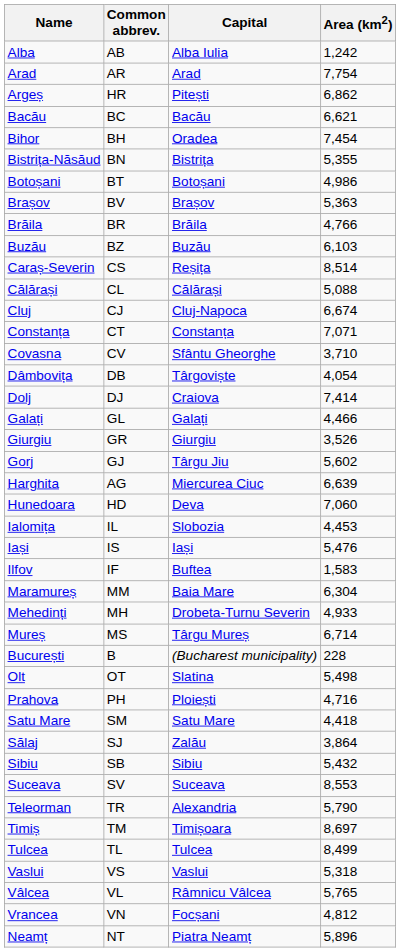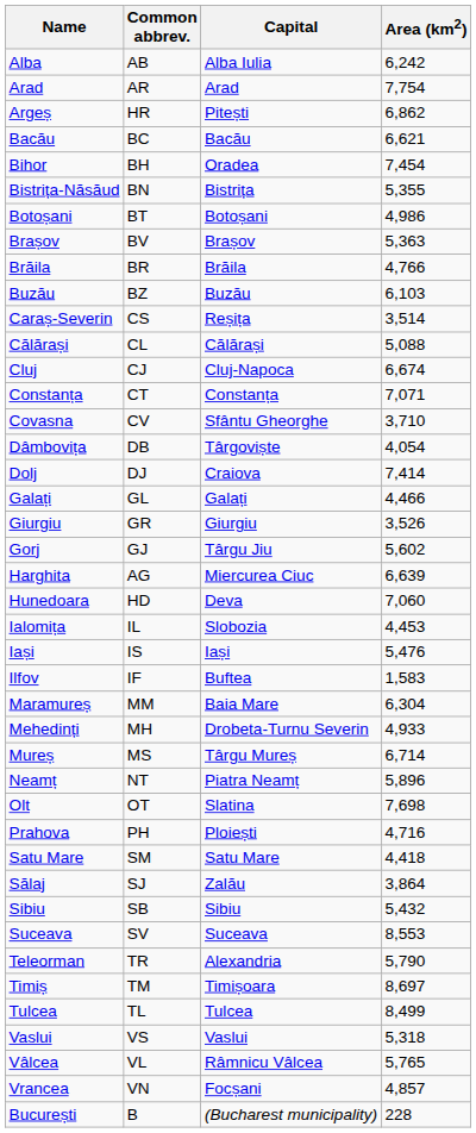 <table class="wikitable sortable">
 <tr>
 <th>Name</th>
 <th>Common<br>abbrev.</th>
 <th>Capital</th>
 <th>Area (km<sup>2</sup>)</th>
 </tr>
 <tr>
 <td><a href='#'>Alba</a></td>
 <td>AB</td>
 <td><a href='#'>Alba Iulia</a></td>
-<td>1,242</td>
+<td>6,242</td>
 </tr>
 <tr>
 <td><a href='#'>Arad</a></td>
 <td>AR</td>
 <td><a href='#'>Arad</a></td>
 <td>7,754</td>
 </tr>
 <tr>
 <td><a href='#'>Argeș</a></td>
 <td>HR</td>
 <td><a href='#'>Pitești</a></td>
 <td>6,862</td>
 </tr>
 <tr>
 <td><a href='#'>Bacău</a></td>
 <td>BC</td>
 <td><a href='#'>Bacău</a></td>
 <td>6,621</td>
 </tr>
 <tr>
 <td><a href='#'>Bihor</a></td>
 <td>BH</td>
 <td><a href='#'>Oradea</a></td>
 <td>7,454</td>
 </tr>
 <tr>
 <td><a href='#'>Bistrița-Năsăud</a></td>
 <td>BN</td>
 <td><a href='#'>Bistrița</a></td>
 <td>5,355</td>
 </tr>
 <tr>
 <td><a href='#'>Botoșani</a></td>
 <td>BT</td>
 <td><a href='#'>Botoșani</a></td>
 <td>4,986</td>
 </tr>
 <tr>
 <td><a href='#'>Brașov</a></td>
 <td>BV</td>
 <td><a href='#'>Brașov</a></td>
 <td>5,363</td>
 </tr>
 <tr>
 <td><a href='#'>Brăila</a></td>
 <td>BR</td>
 <td><a href='#'>Brăila</a></td>
 <td>4,766</td>
 </tr>
 <tr>
 <td><a href='#'>Buzău</a></td>
 <td>BZ</td>
 <td><a href='#'>Buzău</a></td>
 <td>6,103</td>
 </tr>
 <tr>
 <td><a href='#'>Caraș-Severin</a></td>
 <td>CS</td>
 <td><a href='#'>Reșița</a></td>
-<td>8,514</td>
+<td>3,514</td>
 </tr>
 <tr>
 <td><a href='#'>Călărași</a></td>
 <td>CL</td>
 <td><a href='#'>Călărași</a></td>
 <td>5,088</td>
 </tr>
 <tr>
 <td><a href='#'>Cluj</a></td>
 <td>CJ</td>
 <td><a href='#'>Cluj-Napoca</a></td>
 <td>6,674</td>
 </tr>
 <tr>
 <td><a href='#'>Constanța</a></td>
 <td>CT</td>
 <td><a href='#'>Constanța</a></td>
 <td>7,071</td>
 </tr>
 <tr>
 <td><a href='#'>Covasna</a></td>
 <td>CV</td>
 <td><a href='#'>Sfântu Gheorghe</a></td>
 <td>3,710</td>
 </tr>
 <tr>
 <td><a href='#'>Dâmbovița</a></td>
 <td>DB</td>
 <td><a href='#'>Târgoviște</a></td>
 <td>4,054</td>
 </tr>
 <tr>
 <td><a href='#'>Dolj</a></td>
 <td>DJ</td>
 <td><a href='#'>Craiova</a></td>
 <td>7,414</td>
 </tr>
 <tr>
 <td><a href='#'>Galați</a></td>
 <td>GL</td>
 <td><a href='#'>Galați</a></td>
 <td>4,466</td>
 </tr>
 <tr>
 <td><a href='#'>Giurgiu</a></td>
 <td>GR</td>
 <td><a href='#'>Giurgiu</a></td>
 <td>3,526</td>
 </tr>
 <tr>
 <td><a href='#'>Gorj</a></td>
 <td>GJ</td>
 <td><a href='#'>Târgu Jiu</a></td>
 <td>5,602</td>
 </tr>
 <tr>
 <td><a href='#'>Harghita</a></td>
 <td>AG</td>
 <td><a href='#'>Miercurea Ciuc</a></td>
 <td>6,639</td>
 </tr>
 <tr>
 <td><a href='#'>Hunedoara</a></td>
 <td>HD</td>
 <td><a href='#'>Deva</a></td>
 <td>7,060</td>
 </tr>
 <tr>
 <td><a href='#'>Ialomița</a></td>
 <td>IL</td>
 <td><a href='#'>Slobozia</a></td>
 <td>4,453</td>
 </tr>
 <tr>
 <td><a href='#'>Iași</a></td>
 <td>IS</td>
 <td><a href='#'>Iași</a></td>
 <td>5,476</td>
 </tr>
 <tr>
 <td><a href='#'>Ilfov</a></td>
 <td>IF</td>
 <td><a href='#'>Buftea</a></td>
 <td>1,583</td>
 </tr>
 <tr>
 <td><a href='#'>Maramureș</a></td>
 <td>MM</td>
 <td><a href='#'>Baia Mare</a></td>
 <td>6,304</td>
 </tr>
 <tr>
 <td><a href='#'>Mehedinți</a></td>
 <td>MH</td>
 <td><a href='#'>Drobeta-Turnu Severin</a></td>
 <td>4,933</td>
 </tr>
 <tr>
 <td><a href='#'>Mureș</a></td>
 <td>MS</td>
 <td><a href='#'>Târgu Mureș</a></td>
 <td>6,714</td>
 </tr>
 <tr>
-<td><a href='#'>București</a></td>
-<td>B</td>
-<td><em>(Bucharest municipality)</em></td>
-<td>228</td>
+<td><a href='#'>Neamț</a></td>
+<td>NT</td>
+<td><a href='#'>Piatra Neamț</a></td>
+<td>5,896</td>
 </tr>
 <tr>
 <td><a href='#'>Olt</a></td>
 <td>OT</td>
 <td><a href='#'>Slatina</a></td>
-<td>5,498</td>
+<td>7,698</td>
 </tr>
 <tr>
 <td><a href='#'>Prahova</a></td>
 <td>PH</td>
 <td><a href='#'>Ploiești</a></td>
 <td>4,716</td>
 </tr>
 <tr>
 <td><a href='#'>Satu Mare</a></td>
 <td>SM</td>
 <td><a href='#'>Satu Mare</a></td>
 <td>4,418</td>
 </tr>
 <tr>
 <td><a href='#'>Sălaj</a></td>
 <td>SJ</td>
 <td><a href='#'>Zalău</a></td>
 <td>3,864</td>
 </tr>
 <tr>
 <td><a href='#'>Sibiu</a></td>
 <td>SB</td>
 <td><a href='#'>Sibiu</a></td>
 <td>5,432</td>
 </tr>
 <tr>
 <td><a href='#'>Suceava</a></td>
 <td>SV</td>
 <td><a href='#'>Suceava</a></td>
 <td>8,553</td>
 </tr>
 <tr>
 <td><a href='#'>Teleorman</a></td>
 <td>TR</td>
 <td><a href='#'>Alexandria</a></td>
 <td>5,790</td>
 </tr>
 <tr>
 <td><a href='#'>Timiș</a></td>
 <td>TM</td>
 <td><a href='#'>Timișoara</a></td>
 <td>8,697</td>
 </tr>
 <tr>
 <td><a href='#'>Tulcea</a></td>
 <td>TL</td>
 <td><a href='#'>Tulcea</a></td>
 <td>8,499</td>
 </tr>
 <tr>
 <td><a href='#'>Vaslui</a></td>
 <td>VS</td>
 <td><a href='#'>Vaslui</a></td>
 <td>5,318</td>
 </tr>
 <tr>
 <td><a href='#'>Vâlcea</a></td>
 <td>VL</td>
 <td><a href='#'>Râmnicu Vâlcea</a></td>
 <td>5,765</td>
 </tr>
 <tr>
 <td><a href='#'>Vrancea</a></td>
 <td>VN</td>
 <td><a href='#'>Focșani</a></td>
-<td>4,812</td>
+<td>4,857</td>
 </tr>
 <tr>
-<td><a href='#'>Neamț</a></td>
-<td>NT</td>
-<td><a href='#'>Piatra Neamț</a></td>
-<td>5,896</td>
+<td><a href='#'>București</a></td>
+<td>B</td>
+<td><em>(Bucharest municipality)</em></td>
+<td>228</td>
 </tr>
 </table>
